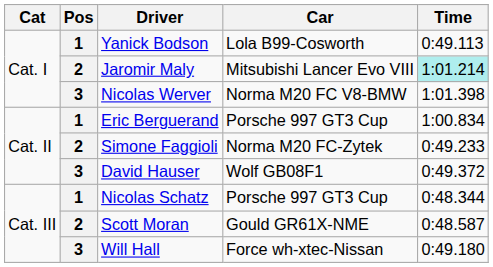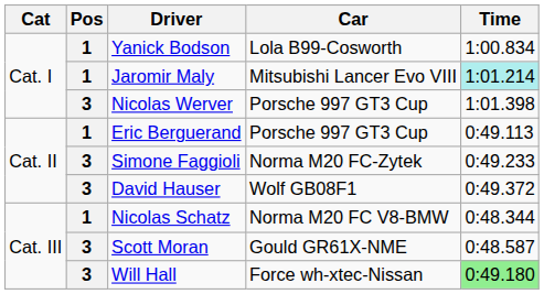 <table class="wikitable" style="font-size:95%">
 <tr>
 <th>Cat</th>
 <th>Pos</th>
 <th>Driver</th>
 <th>Car</th>
 <th>Time</th>
 </tr>
 <tr>
 <td rowspan="3">Cat. I</td>
 <th>1</th>
 <td> <a href='#'>Yanick Bodson</a></td>
 <td>Lola B99-Cosworth</td>
-<td>0:49.113</td>
+<td>1:00.834</td>
 </tr>
 <tr>
-<th>2</th>
+<th>1</th>
 <td> <a href='#'>Jaromir Maly</a></td>
 <td>Mitsubishi Lancer Evo VIII</td>
 <td style="background: paleturquoise;">1:01.214</td>
 </tr>
 <tr>
 <th>3</th>
 <td> <a href='#'>Nicolas Werver</a></td>
-<td>Norma M20 FC V8-BMW</td>
+<td>Porsche 997 GT3 Cup</td>
 <td>1:01.398</td>
 </tr>
 <tr>
 <td rowspan="3">Cat. II</td>
 <th>1</th>
 <td> <a href='#'>Eric Berguerand</a></td>
 <td>Porsche 997 GT3 Cup</td>
-<td>1:00.834</td>
+<td>0:49.113</td>
 </tr>
 <tr>
-<th>2</th>
+<th>3</th>
 <td> <a href='#'>Simone Faggioli</a></td>
 <td>Norma M20 FC-Zytek</td>
 <td>0:49.233</td>
 </tr>
 <tr>
 <th>3</th>
 <td> <a href='#'>David Hauser</a></td>
 <td>Wolf GB08F1</td>
 <td>0:49.372</td>
 </tr>
 <tr>
 <td rowspan="3">Cat. III</td>
 <th>1</th>
 <td> <a href='#'>Nicolas Schatz</a></td>
-<td>Porsche 997 GT3 Cup</td>
+<td>Norma M20 FC V8-BMW</td>
 <td>0:48.344</td>
 </tr>
 <tr>
-<th>2</th>
+<th>3</th>
 <td> <a href='#'>Scott Moran</a></td>
 <td>Gould GR61X-NME</td>
 <td>0:48.587</td>
 </tr>
 <tr>
 <th>3</th>
 <td> <a href='#'>Will Hall</a></td>
 <td>Force wh-xtec-Nissan</td>
-<td>0:49.180</td>
+<td style="background: lightgreen;">0:49.180</td>
 </tr>
 </table>
